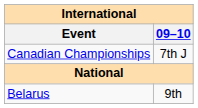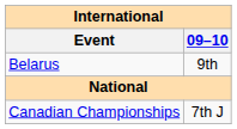 <table class="wikitable" style="text-align:center">
 <tr>
 <th style="background-color: #ffdead; " colspan=2 align=center>International</th>
 </tr>
 <tr>
 <th>Event</th>
 <th><a href='#'>09–10</a></th>
 </tr>
 <tr>
-<td align=left><a href='#'>Canadian Championships</a></td>
-<td>7th J</td>
+<td align=left> <a href='#'>Belarus</a></td>
+<td>9th</td>
 </tr>
 <tr>
 <th style="background-color: #ffdead; " colspan=2 align=center>National</th>
 </tr>
 <tr>
-<td align=left> <a href='#'>Belarus</a></td>
-<td>9th</td>
+<td align=left><a href='#'>Canadian Championships</a></td>
+<td>7th J</td>
 </tr>
 </table>
